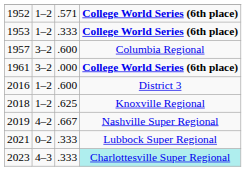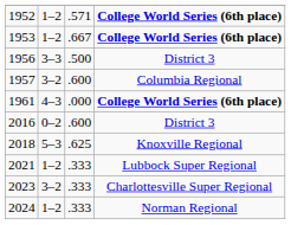 <table class="wikitable" style="text-align:center">
 <tr>
 </tr>
 <tr>
 <td>1952</td>
 <td>1–2</td>
 <td>.571</td>
 <td><strong><a href='#'>College World Series</a> (6th place)</strong></td>
 </tr>
 <tr>
 <td>1953</td>
 <td>1–2</td>
-<td>.333</td>
+<td>.667</td>
 <td><strong><a href='#'>College World Series</a> (6th place)</strong></td>
+</tr>
+<tr>
+<td>1956</td>
+<td>3–3</td>
+<td>.500</td>
+<td><a href='#'>District 3</a></td>
 </tr>
 <tr>
 <td>1957</td>
 <td>3–2</td>
 <td>.600</td>
 <td><a href='#'>Columbia Regional</a></td>
 </tr>
 <tr>
 <td>1961</td>
-<td>3–2</td>
+<td>4–3</td>
 <td>.000</td>
 <td><strong><a href='#'>College World Series</a> (6th place)</strong></td>
 </tr>
 <tr>
 <td>2016</td>
-<td>1–2</td>
+<td>0–2</td>
 <td>.600</td>
 <td><a href='#'>District 3</a></td>
 </tr>
 <tr>
 <td>2018</td>
-<td>1–2</td>
+<td>5–3</td>
 <td>.625</td>
 <td><a href='#'>Knoxville Regional</a></td>
 </tr>
 <tr>
-<td>2019</td>
-<td>4–2</td>
-<td>.667</td>
-<td><a href='#'>Nashville Super Regional</a></td>
-</tr>
-<tr>
 <td>2021</td>
-<td>0–2</td>
+<td>1–2</td>
 <td>.333</td>
 <td><a href='#'>Lubbock Super Regional</a></td>
 </tr>
 <tr>
 <td>2023</td>
-<td>4–3</td>
+<td>3–2</td>
 <td>.333</td>
-<td style="background: paleturquoise;"><a href='#'>Charlottesville Super Regional</a></td>
+<td><a href='#'>Charlottesville Super Regional</a></td>
+</tr>
+<tr>
+<td>2024</td>
+<td>1–2</td>
+<td>.333</td>
+<td><a href='#'>Norman Regional</a></td>
 </tr>
 </table>
